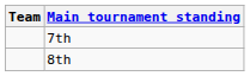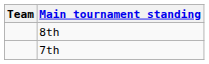 <table class="wikitable sortable" style="text-align: left;">
 <tr>
 <th>Team</th>
 <th><a href='#'>Main tournament standing</a></th>
 </tr>
 <tr>
 <td align="left"></td>
-<td>7th</td>
+<td>8th</td>
 </tr>
 <tr>
 <td align="left"></td>
-<td>8th</td>
+<td>7th</td>
 </tr>
 </table>
